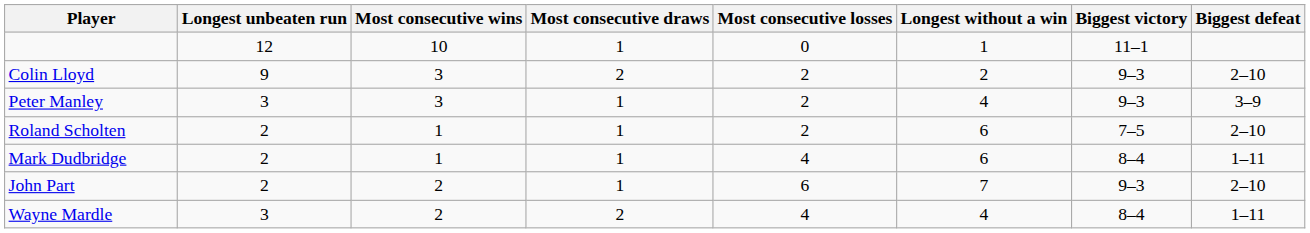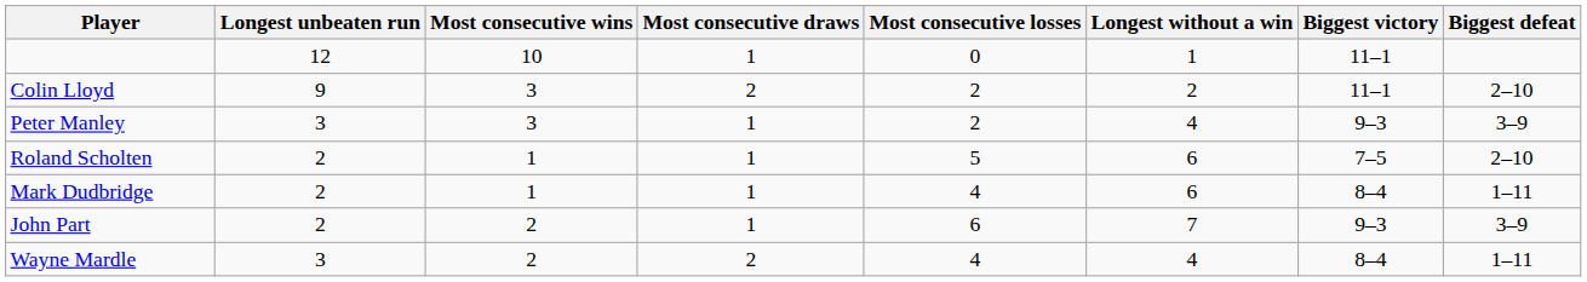 <table class="wikitable sortable" style="text-align:center;">
 <tr>
 <th width=150>Player</th>
 <th>Longest unbeaten run</th>
 <th>Most consecutive wins</th>
 <th>Most consecutive draws</th>
 <th>Most consecutive losses</th>
 <th>Longest without a win</th>
 <th>Biggest victory</th>
 <th>Biggest defeat</th>
 </tr>
 <tr>
 <td style="text-align:left;"> </td>
 <td>12</td>
 <td>10</td>
 <td>1</td>
 <td>0</td>
 <td>1</td>
 <td>11–1</td>
 <td></td>
 </tr>
 <tr>
 <td style="text-align:left;"> <a href='#'>Colin Lloyd</a></td>
 <td>9</td>
 <td>3</td>
 <td>2</td>
 <td>2</td>
 <td>2</td>
-<td>9–3</td>
+<td>11–1</td>
 <td>2–10</td>
 </tr>
 <tr>
 <td style="text-align:left;"> <a href='#'>Peter Manley</a></td>
 <td>3</td>
 <td>3</td>
 <td>1</td>
 <td>2</td>
 <td>4</td>
 <td>9–3</td>
 <td>3–9</td>
 </tr>
 <tr>
 <td style="text-align:left;"> <a href='#'>Roland Scholten</a></td>
 <td>2</td>
 <td>1</td>
 <td>1</td>
-<td>2</td>
+<td>5</td>
 <td>6</td>
 <td>7–5</td>
 <td>2–10</td>
 </tr>
 <tr>
 <td style="text-align:left;"> <a href='#'>Mark Dudbridge</a></td>
 <td>2</td>
 <td>1</td>
 <td>1</td>
 <td>4</td>
 <td>6</td>
 <td>8–4</td>
 <td>1–11</td>
 </tr>
 <tr>
 <td style="text-align:left;"> <a href='#'>John Part</a></td>
 <td>2</td>
 <td>2</td>
 <td>1</td>
 <td>6</td>
 <td>7</td>
 <td>9–3</td>
-<td>2–10</td>
+<td>3–9</td>
 </tr>
 <tr>
 <td style="text-align:left;"> <a href='#'>Wayne Mardle</a></td>
 <td>3</td>
 <td>2</td>
 <td>2</td>
 <td>4</td>
 <td>4</td>
 <td>8–4</td>
 <td>1–11</td>
 </tr>
 </table>
